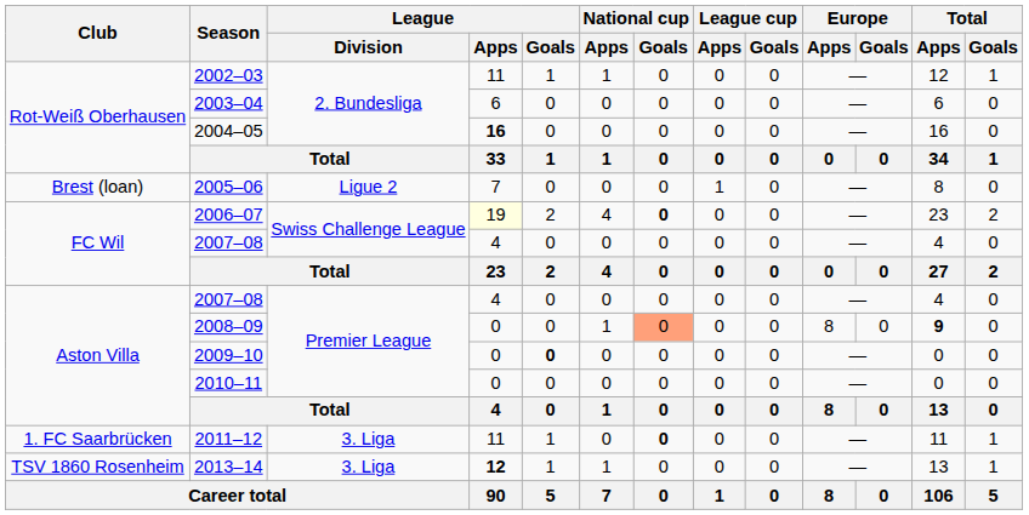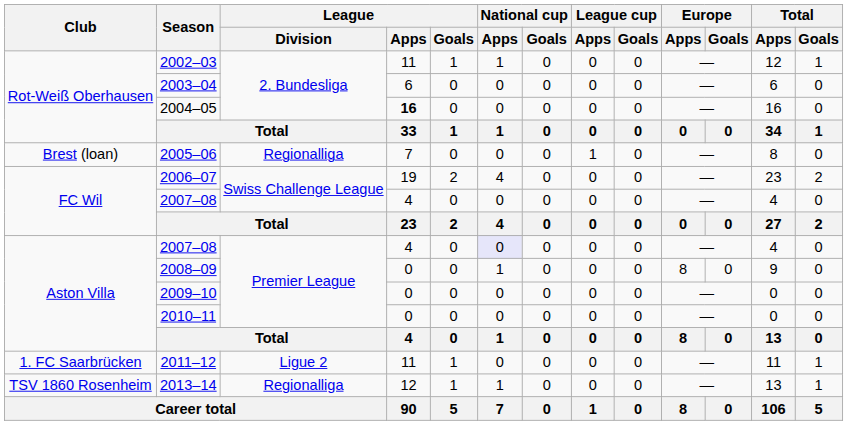 <table class="wikitable" style="text-align:center">
 <tr>
 <th rowspan="2">Club</th>
 <th rowspan="2">Season</th>
 <th colspan="3">League</th>
 <th colspan="2">National cup</th>
 <th colspan="2">League cup</th>
 <th colspan="2">Europe</th>
 <th colspan="2">Total</th>
 </tr>
 <tr>
 <th>Division</th>
 <th>Apps</th>
 <th>Goals</th>
 <th>Apps</th>
 <th>Goals</th>
 <th>Apps</th>
 <th>Goals</th>
 <th>Apps</th>
 <th>Goals</th>
 <th>Apps</th>
 <th>Goals</th>
 </tr>
 <tr>
 <td rowspan="4"><a href='#'>Rot-Weiß Oberhausen</a></td>
 <td><a href='#'>2002–03</a></td>
 <td rowspan="3"><a href='#'>2. Bundesliga</a></td>
 <td>11</td>
 <td>1</td>
 <td>1</td>
 <td>0</td>
 <td>0</td>
 <td>0</td>
 <td colspan="2">—</td>
 <td>12</td>
 <td>1</td>
 </tr>
 <tr>
 <td><a href='#'>2003–04</a></td>
 <td>6</td>
 <td>0</td>
 <td>0</td>
 <td>0</td>
 <td>0</td>
 <td>0</td>
 <td colspan="2">—</td>
 <td>6</td>
 <td>0</td>
 </tr>
 <tr>
 <td>2004–05</td>
 <td><strong>16</strong></td>
 <td>0</td>
 <td>0</td>
 <td>0</td>
 <td>0</td>
 <td>0</td>
 <td colspan="2">—</td>
 <td>16</td>
 <td>0</td>
 </tr>
 <tr>
 <th colspan="2">Total</th>
 <th>33</th>
 <th>1</th>
 <th>1</th>
 <th>0</th>
 <th>0</th>
 <th>0</th>
 <th>0</th>
 <th>0</th>
 <th>34</th>
 <th>1</th>
 </tr>
 <tr>
 <td><a href='#'>Brest</a> (loan)</td>
 <td><a href='#'>2005–06</a></td>
-<td><a href='#'>Ligue 2</a></td>
+<td><a href='#'>Regionalliga</a></td>
 <td>7</td>
 <td>0</td>
 <td>0</td>
 <td>0</td>
 <td>1</td>
 <td>0</td>
 <td colspan="2">—</td>
 <td>8</td>
 <td>0</td>
 </tr>
 <tr>
 <td rowspan="3"><a href='#'>FC Wil</a></td>
 <td><a href='#'>2006–07</a></td>
 <td rowspan="2"><a href='#'>Swiss Challenge League</a></td>
-<td style="background: lightyellow;">19</td>
+<td>19</td>
 <td>2</td>
 <td>4</td>
-<td><strong>0</strong></td>
+<td>0</td>
 <td>0</td>
 <td>0</td>
 <td colspan="2">—</td>
 <td>23</td>
 <td>2</td>
 </tr>
 <tr>
 <td><a href='#'>2007–08</a></td>
 <td>4</td>
 <td>0</td>
 <td>0</td>
 <td>0</td>
 <td>0</td>
 <td>0</td>
 <td colspan="2">—</td>
 <td>4</td>
 <td>0</td>
 </tr>
 <tr>
 <th colspan="2">Total</th>
 <th>23</th>
 <th>2</th>
 <th>4</th>
 <th>0</th>
 <th>0</th>
 <th>0</th>
 <th>0</th>
 <th>0</th>
 <th>27</th>
 <th>2</th>
 </tr>
 <tr>
 <td rowspan="5"><a href='#'>Aston Villa</a></td>
 <td><a href='#'>2007–08</a></td>
 <td rowspan="4"><a href='#'>Premier League</a></td>
 <td>4</td>
 <td>0</td>
-<td>0</td>
+<td style="background: lavender;">0</td>
 <td>0</td>
 <td>0</td>
 <td>0</td>
 <td colspan="2">—</td>
 <td>4</td>
 <td>0</td>
 </tr>
 <tr>
 <td><a href='#'>2008–09</a></td>
 <td>0</td>
 <td>0</td>
 <td>1</td>
-<td style="background: lightsalmon;">0</td>
+<td>0</td>
 <td>0</td>
 <td>0</td>
 <td>8</td>
 <td>0</td>
-<td><strong>9</strong></td>
+<td>9</td>
 <td>0</td>
 </tr>
 <tr>
 <td><a href='#'>2009–10</a></td>
 <td>0</td>
-<td><strong>0</strong></td>
+<td>0</td>
 <td>0</td>
 <td>0</td>
 <td>0</td>
 <td>0</td>
 <td colspan="2">—</td>
 <td>0</td>
 <td>0</td>
 </tr>
 <tr>
 <td><a href='#'>2010–11</a></td>
 <td>0</td>
 <td>0</td>
 <td>0</td>
 <td>0</td>
 <td>0</td>
 <td>0</td>
 <td colspan="2">—</td>
 <td>0</td>
 <td>0</td>
 </tr>
 <tr>
 <th colspan="2">Total</th>
 <th>4</th>
 <th>0</th>
 <th>1</th>
 <th>0</th>
 <th>0</th>
 <th>0</th>
 <th>8</th>
 <th>0</th>
 <th>13</th>
 <th>0</th>
 </tr>
 <tr>
 <td><a href='#'>1. FC Saarbrücken</a></td>
 <td><a href='#'>2011–12</a></td>
-<td><a href='#'>3. Liga</a></td>
+<td><a href='#'>Ligue 2</a></td>
 <td>11</td>
 <td>1</td>
 <td>0</td>
-<td><strong>0</strong></td>
+<td>0</td>
 <td>0</td>
 <td>0</td>
 <td colspan="2">—</td>
 <td>11</td>
 <td>1</td>
 </tr>
 <tr>
 <td><a href='#'>TSV 1860 Rosenheim</a></td>
 <td><a href='#'>2013–14</a></td>
-<td><a href='#'>3. Liga</a></td>
-<td><strong>12</strong></td>
+<td><a href='#'>Regionalliga</a></td>
+<td>12</td>
 <td>1</td>
 <td>1</td>
 <td>0</td>
 <td>0</td>
 <td>0</td>
 <td colspan="2">—</td>
 <td>13</td>
 <td>1</td>
 </tr>
 <tr>
 <th colspan="3">Career total</th>
 <th>90</th>
 <th>5</th>
 <th>7</th>
 <th>0</th>
 <th>1</th>
 <th>0</th>
 <th>8</th>
 <th>0</th>
 <th>106</th>
 <th>5</th>
 </tr>
 </table>
